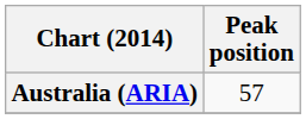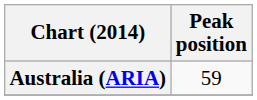 <table class="wikitable sortable plainrowheaders" style="text-align:center">
 <tr>
 <th>Chart (2014)</th>
 <th>Peak<br>position</th>
 </tr>
 <tr>
 <th scope="row">Australia (<a href='#'>ARIA</a>)</th>
-<td>57</td>
+<td>59</td>
 </tr>
 <tr>
 </tr>
 </table>
